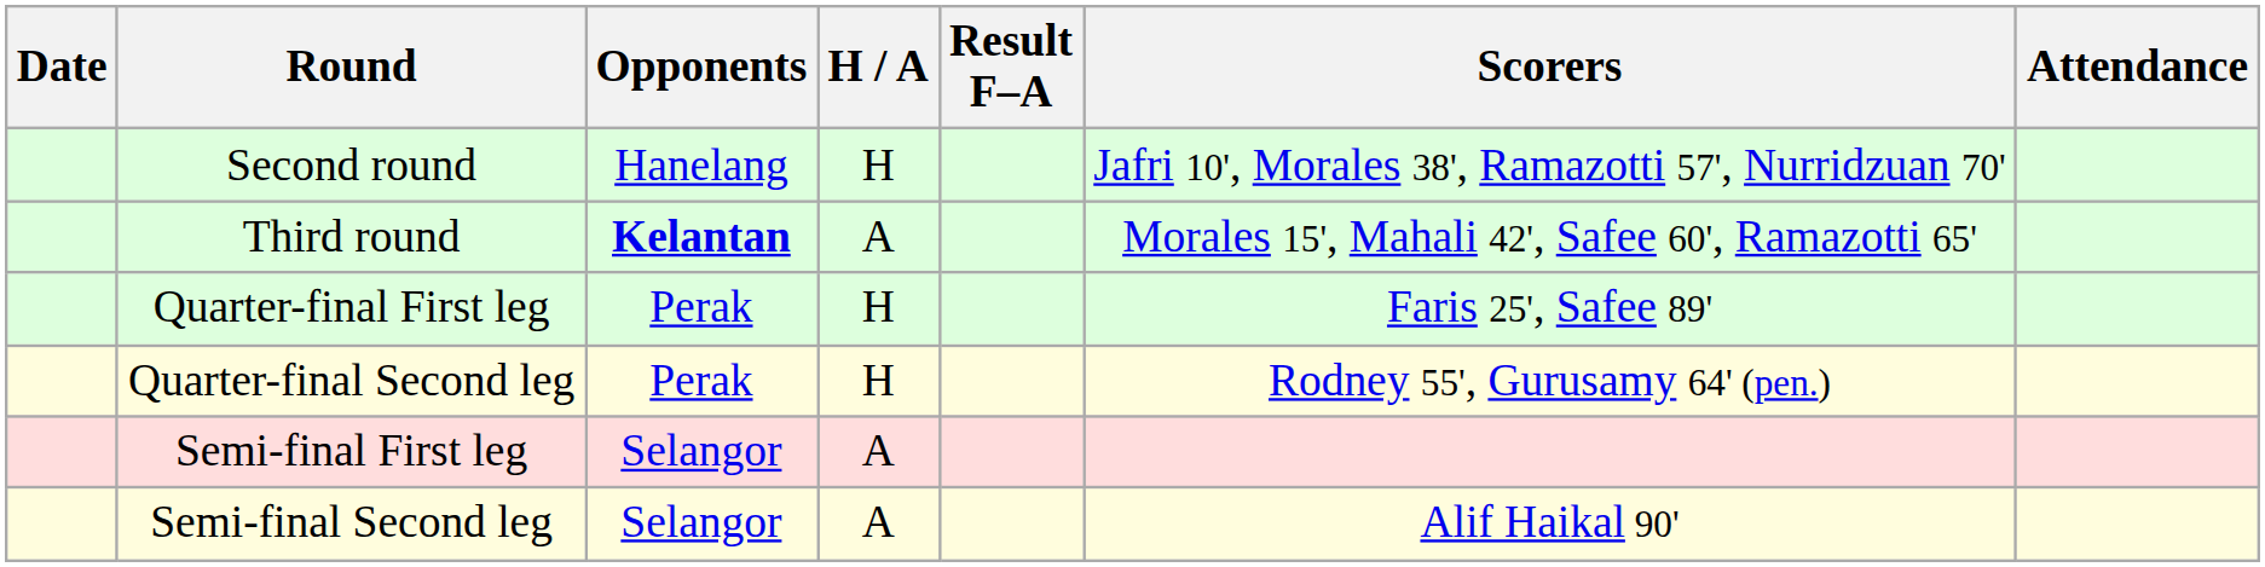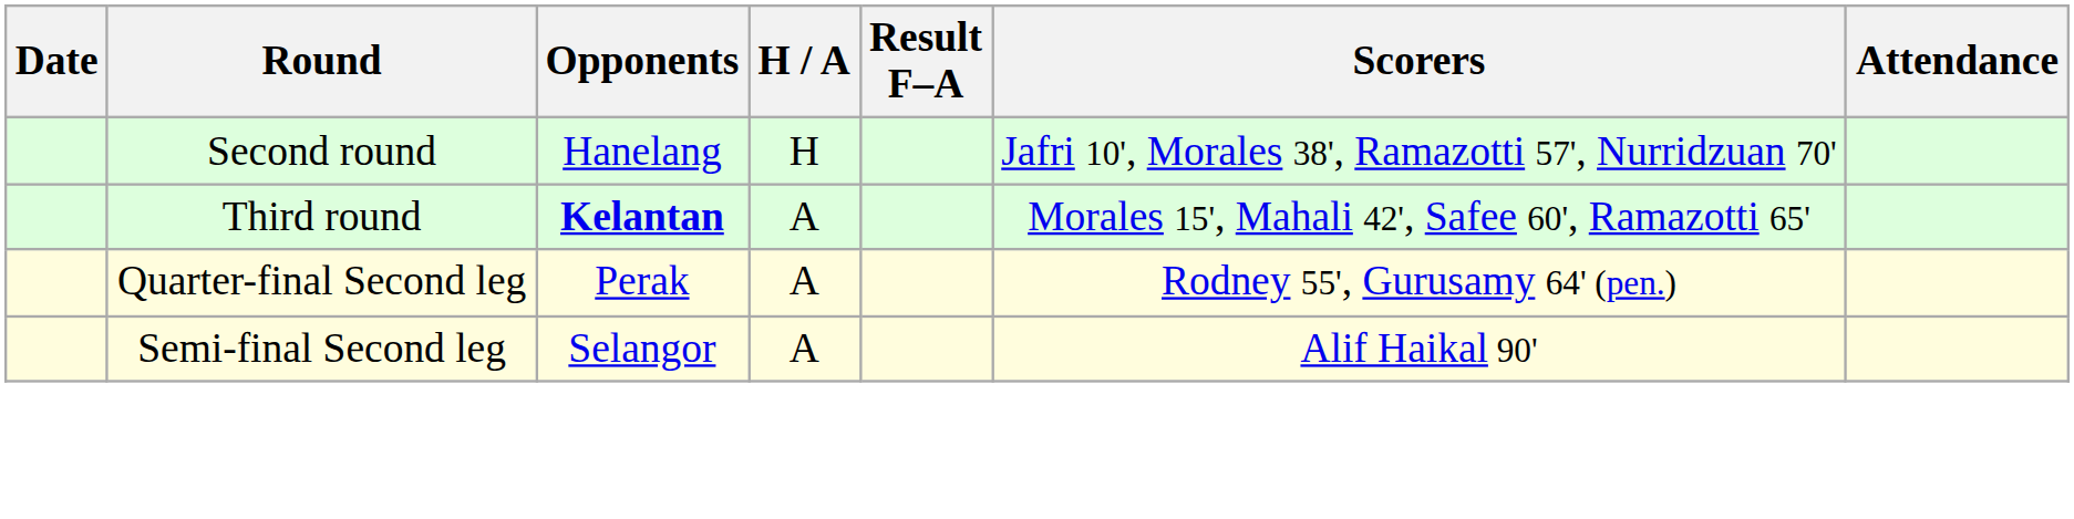 <table class="wikitable" style="text-align:center">
 <tr>
 <th>Date</th>
 <th>Round</th>
 <th>Opponents</th>
 <th>H / A</th>
 <th>Result<br>F–A</th>
 <th>Scorers</th>
 <th>Attendance</th>
 </tr>
 <tr bgcolor=#ddffdd>
 <td></td>
 <td>Second round</td>
 <td><a href='#'>Hanelang</a></td>
 <td>H</td>
 <td></td>
 <td><a href='#'>Jafri</a> <small>10'</small>, <a href='#'>Morales</a> <small>38'</small>, <a href='#'>Ramazotti</a> <small>57'</small>, <a href='#'>Nurridzuan</a> <small>70'</small></td>
 <td></td>
 </tr>
 <tr bgcolor=#ddffdd>
 <td></td>
 <td>Third round</td>
 <td><strong><a href='#'>Kelantan</a></strong></td>
 <td>A</td>
 <td></td>
 <td><a href='#'>Morales</a> <small>15'</small>, <a href='#'>Mahali</a> <small>42'</small>, <a href='#'>Safee</a> <small>60'</small>, <a href='#'>Ramazotti</a> <small>65'</small></td>
 <td></td>
 </tr>
-<tr bgcolor=#ddffdd>
-<td></td>
-<td>Quarter-final First leg</td>
-<td><a href='#'>Perak</a></td>
-<td>H</td>
-<td></td>
-<td><a href='#'>Faris</a> <small>25'</small>, <a href='#'>Safee</a> <small>89'</small></td>
-<td></td>
-</tr>
 <tr bgcolor=#fffddd>
 <td></td>
 <td>Quarter-final Second leg</td>
 <td><a href='#'>Perak</a></td>
-<td>H</td>
+<td>A</td>
 <td></td>
 <td><a href='#'>Rodney</a> <small> 55'</small>, <a href='#'>Gurusamy</a> <small>64' (<a href='#'>pen.</a>)</small></td>
-<td></td>
-</tr>
-<tr bgcolor=#ffdddd>
-<td></td>
-<td>Semi-final First leg</td>
-<td><a href='#'>Selangor</a></td>
-<td>A</td>
-<td></td>
-<td></td>
 <td></td>
 </tr>
 <tr bgcolor=#fffddd>
 <td></td>
 <td>Semi-final Second leg</td>
 <td><a href='#'>Selangor</a></td>
 <td>A</td>
 <td></td>
 <td><a href='#'>Alif Haikal</a><small> 90'</small></td>
 <td></td>
 </tr>
 </table>
